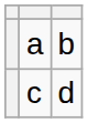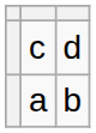 <table class="wikitable">
 <tr>
 <th></th>
 <th></th>
 <th></th>
 </tr>
 <tr>
 <th></th>
+<td>c</td>
+<td>d</td>
+</tr>
+<tr>
+<th></th>
 <td>a</td>
 <td>b</td>
 </tr>
-<tr>
-<th></th>
-<td>c</td>
-<td>d</td>
-</tr>
 </table>
